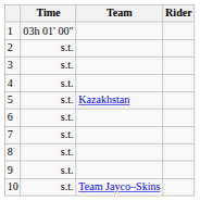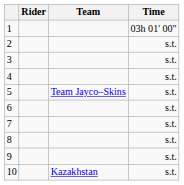 <table class=wikitable>
 <tr>
 <th></th>
+<th>Rider</th>
+<th>Team</th>
 <th>Time</th>
-<th>Team</th>
-<th>Rider</th>
 </tr>
 <tr>
 <td>1</td>
-<td align=right>03h 01' 00"</td>
 <td></td>
 <td></td>
+<td align=right>03h 01' 00"</td>
 </tr>
 <tr>
 <td>2</td>
-<td align="right">s.t.</td>
 <td></td>
 <td></td>
+<td align="right">s.t.</td>
 </tr>
 <tr>
 <td>3</td>
-<td align="right">s.t.</td>
 <td></td>
 <td></td>
+<td align="right">s.t.</td>
 </tr>
 <tr>
 <td>4</td>
+<td> </td>
+<td></td>
 <td align="right">s.t.</td>
-<td></td>
-<td> </td>
 </tr>
 <tr>
 <td>5</td>
+<td></td>
+<td><a href='#'>Team Jayco–Skins</a></td>
 <td align="right">s.t.</td>
-<td><a href='#'>Kazakhstan</a></td>
-<td></td>
 </tr>
 <tr>
 <td>6</td>
-<td align="right">s.t.</td>
 <td></td>
 <td></td>
+<td align="right">s.t.</td>
 </tr>
 <tr>
 <td>7</td>
-<td align="right">s.t.</td>
 <td></td>
 <td></td>
+<td align="right">s.t.</td>
 </tr>
 <tr>
 <td>8</td>
-<td align="right">s.t.</td>
 <td></td>
 <td></td>
+<td align="right">s.t.</td>
 </tr>
 <tr>
 <td>9</td>
-<td align="right">s.t.</td>
 <td></td>
 <td></td>
+<td align="right">s.t.</td>
 </tr>
 <tr>
 <td>10</td>
+<td></td>
+<td><a href='#'>Kazakhstan</a></td>
 <td align="right">s.t.</td>
-<td><a href='#'>Team Jayco–Skins</a></td>
-<td></td>
 </tr>
 </table>
